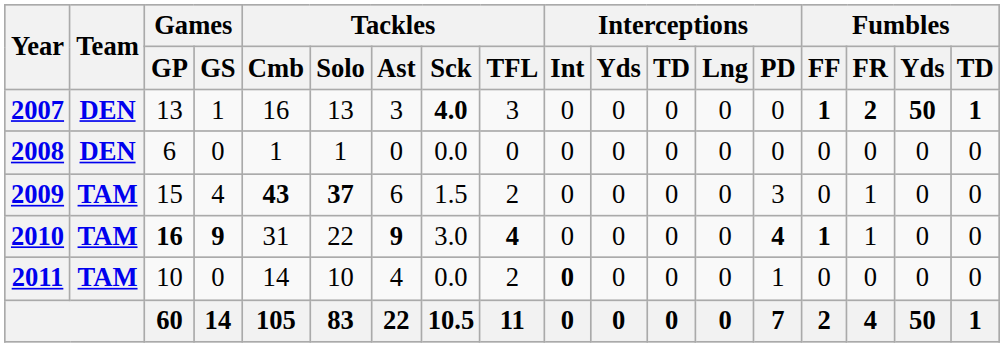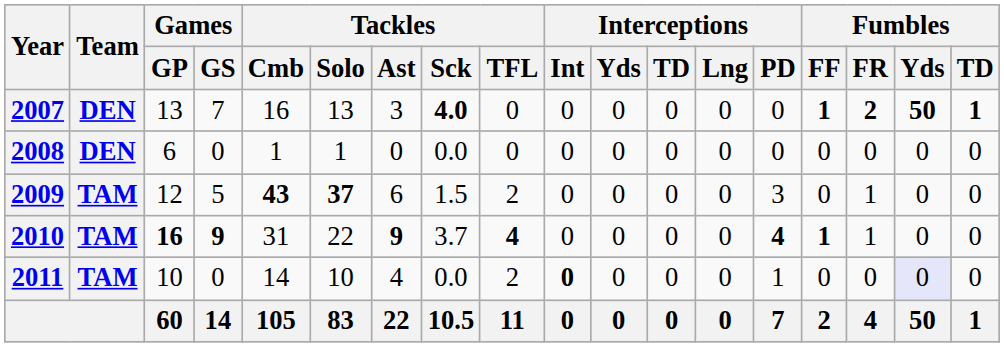 <table class="wikitable" style="text-align:center">
 <tr>
 <th rowspan="2">Year</th>
 <th rowspan="2">Team</th>
 <th colspan="2">Games</th>
 <th colspan="5">Tackles</th>
 <th colspan="5">Interceptions</th>
 <th colspan="4">Fumbles</th>
 </tr>
 <tr>
 <th>GP</th>
 <th>GS</th>
 <th>Cmb</th>
 <th>Solo</th>
 <th>Ast</th>
 <th>Sck</th>
 <th>TFL</th>
 <th>Int</th>
 <th>Yds</th>
 <th>TD</th>
 <th>Lng</th>
 <th>PD</th>
 <th>FF</th>
 <th>FR</th>
 <th>Yds</th>
 <th>TD</th>
 </tr>
 <tr>
 <th><a href='#'>2007</a></th>
 <th><a href='#'>DEN</a></th>
 <td>13</td>
-<td>1</td>
+<td>7</td>
 <td>16</td>
 <td>13</td>
 <td>3</td>
 <td><strong>4.0</strong></td>
-<td>3</td>
+<td>0</td>
 <td>0</td>
 <td>0</td>
 <td>0</td>
 <td>0</td>
 <td>0</td>
 <td><strong>1</strong></td>
 <td><strong>2</strong></td>
 <td><strong>50</strong></td>
 <td><strong>1</strong></td>
 </tr>
 <tr>
 <th><a href='#'>2008</a></th>
 <th><a href='#'>DEN</a></th>
 <td>6</td>
 <td>0</td>
 <td>1</td>
 <td>1</td>
 <td>0</td>
 <td>0.0</td>
 <td>0</td>
 <td>0</td>
 <td>0</td>
 <td>0</td>
 <td>0</td>
 <td>0</td>
 <td>0</td>
 <td>0</td>
 <td>0</td>
 <td>0</td>
 </tr>
 <tr>
 <th><a href='#'>2009</a></th>
 <th><a href='#'>TAM</a></th>
-<td>15</td>
-<td>4</td>
+<td>12</td>
+<td>5</td>
 <td><strong>43</strong></td>
 <td><strong>37</strong></td>
 <td>6</td>
 <td>1.5</td>
 <td>2</td>
 <td>0</td>
 <td>0</td>
 <td>0</td>
 <td>0</td>
 <td>3</td>
 <td>0</td>
 <td>1</td>
 <td>0</td>
 <td>0</td>
 </tr>
 <tr>
 <th><a href='#'>2010</a></th>
 <th><a href='#'>TAM</a></th>
 <td><strong>16</strong></td>
 <td><strong>9</strong></td>
 <td>31</td>
 <td>22</td>
 <td><strong>9</strong></td>
-<td>3.0</td>
+<td>3.7</td>
 <td><strong>4</strong></td>
 <td>0</td>
 <td>0</td>
 <td>0</td>
 <td>0</td>
 <td><strong>4</strong></td>
 <td><strong>1</strong></td>
 <td>1</td>
 <td>0</td>
 <td>0</td>
 </tr>
 <tr>
 <th><a href='#'>2011</a></th>
 <th><a href='#'>TAM</a></th>
 <td>10</td>
 <td>0</td>
 <td>14</td>
 <td>10</td>
 <td>4</td>
 <td>0.0</td>
 <td>2</td>
 <td><strong>0</strong></td>
 <td>0</td>
 <td>0</td>
 <td>0</td>
 <td>1</td>
 <td>0</td>
 <td>0</td>
-<td>0</td>
+<td style="background: lavender;">0</td>
 <td>0</td>
 </tr>
 <tr>
 <th colspan="2"></th>
 <th>60</th>
 <th>14</th>
 <th>105</th>
 <th>83</th>
 <th>22</th>
 <th>10.5</th>
 <th>11</th>
 <th>0</th>
 <th>0</th>
 <th>0</th>
 <th>0</th>
 <th>7</th>
 <th>2</th>
 <th>4</th>
 <th>50</th>
 <th>1</th>
 </tr>
 </table>
